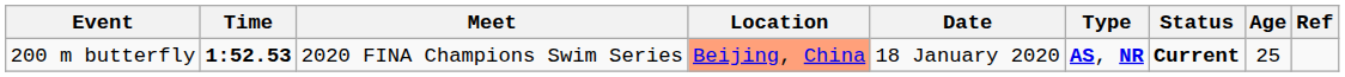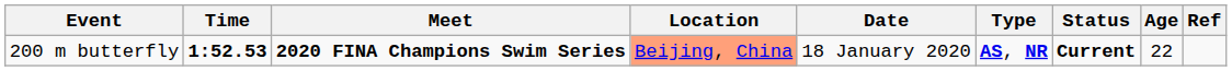 <table class="wikitable">
 <tr>
 <th>Event</th>
 <th>Time</th>
 <th>Meet</th>
 <th>Location</th>
 <th>Date</th>
 <th>Type</th>
 <th>Status</th>
 <th>Age</th>
 <th>Ref</th>
 </tr>
 <tr>
 <td>200 m butterfly</td>
 <td style="text-align:center;"><strong>1:52.53</strong></td>
-<td>2020 FINA Champions Swim Series</td>
+<td><strong>2020 FINA Champions Swim Series</strong></td>
 <td style="background: lightsalmon;"><a href='#'>Beijing</a>, <a href='#'>China</a></td>
 <td>18 January 2020</td>
 <td><strong><a href='#'>AS</a></strong>, <strong><a href='#'>NR</a></strong></td>
 <td style="text-align:center;"><strong>Current</strong></td>
-<td style="text-align:center;">25</td>
+<td style="text-align:center;">22</td>
 <td style="text-align:center;"></td>
 </tr>
 </table>
